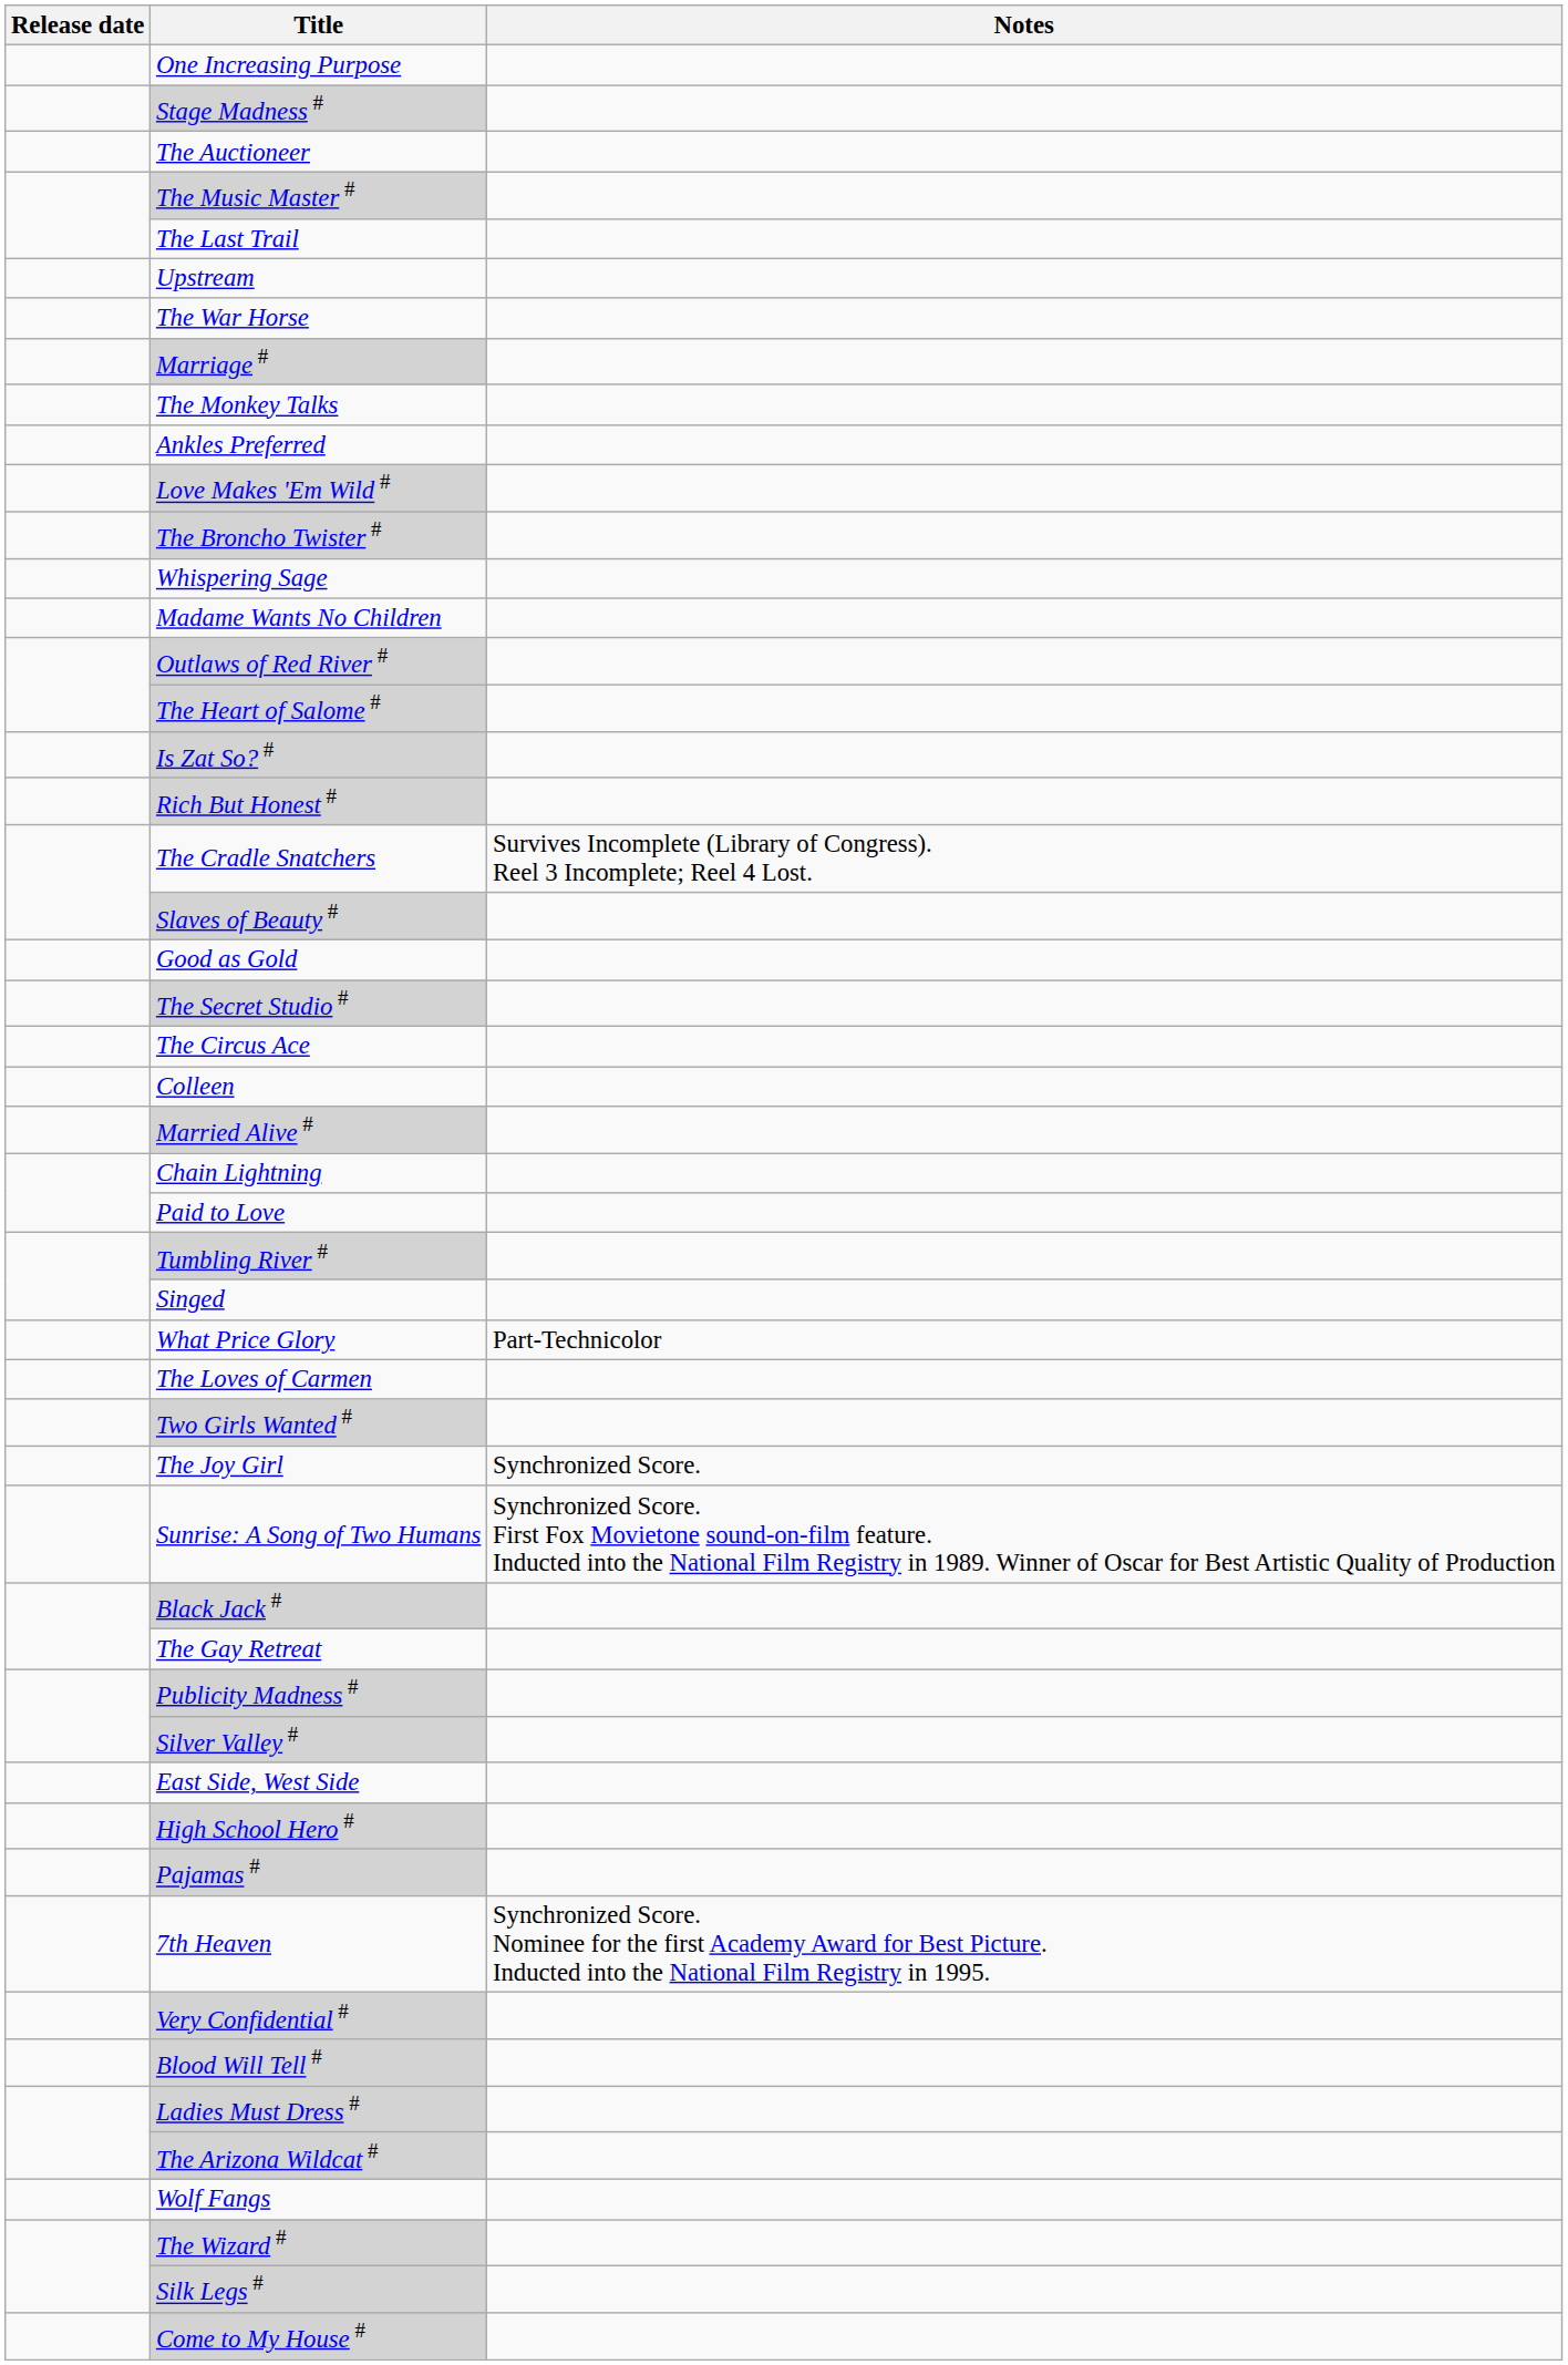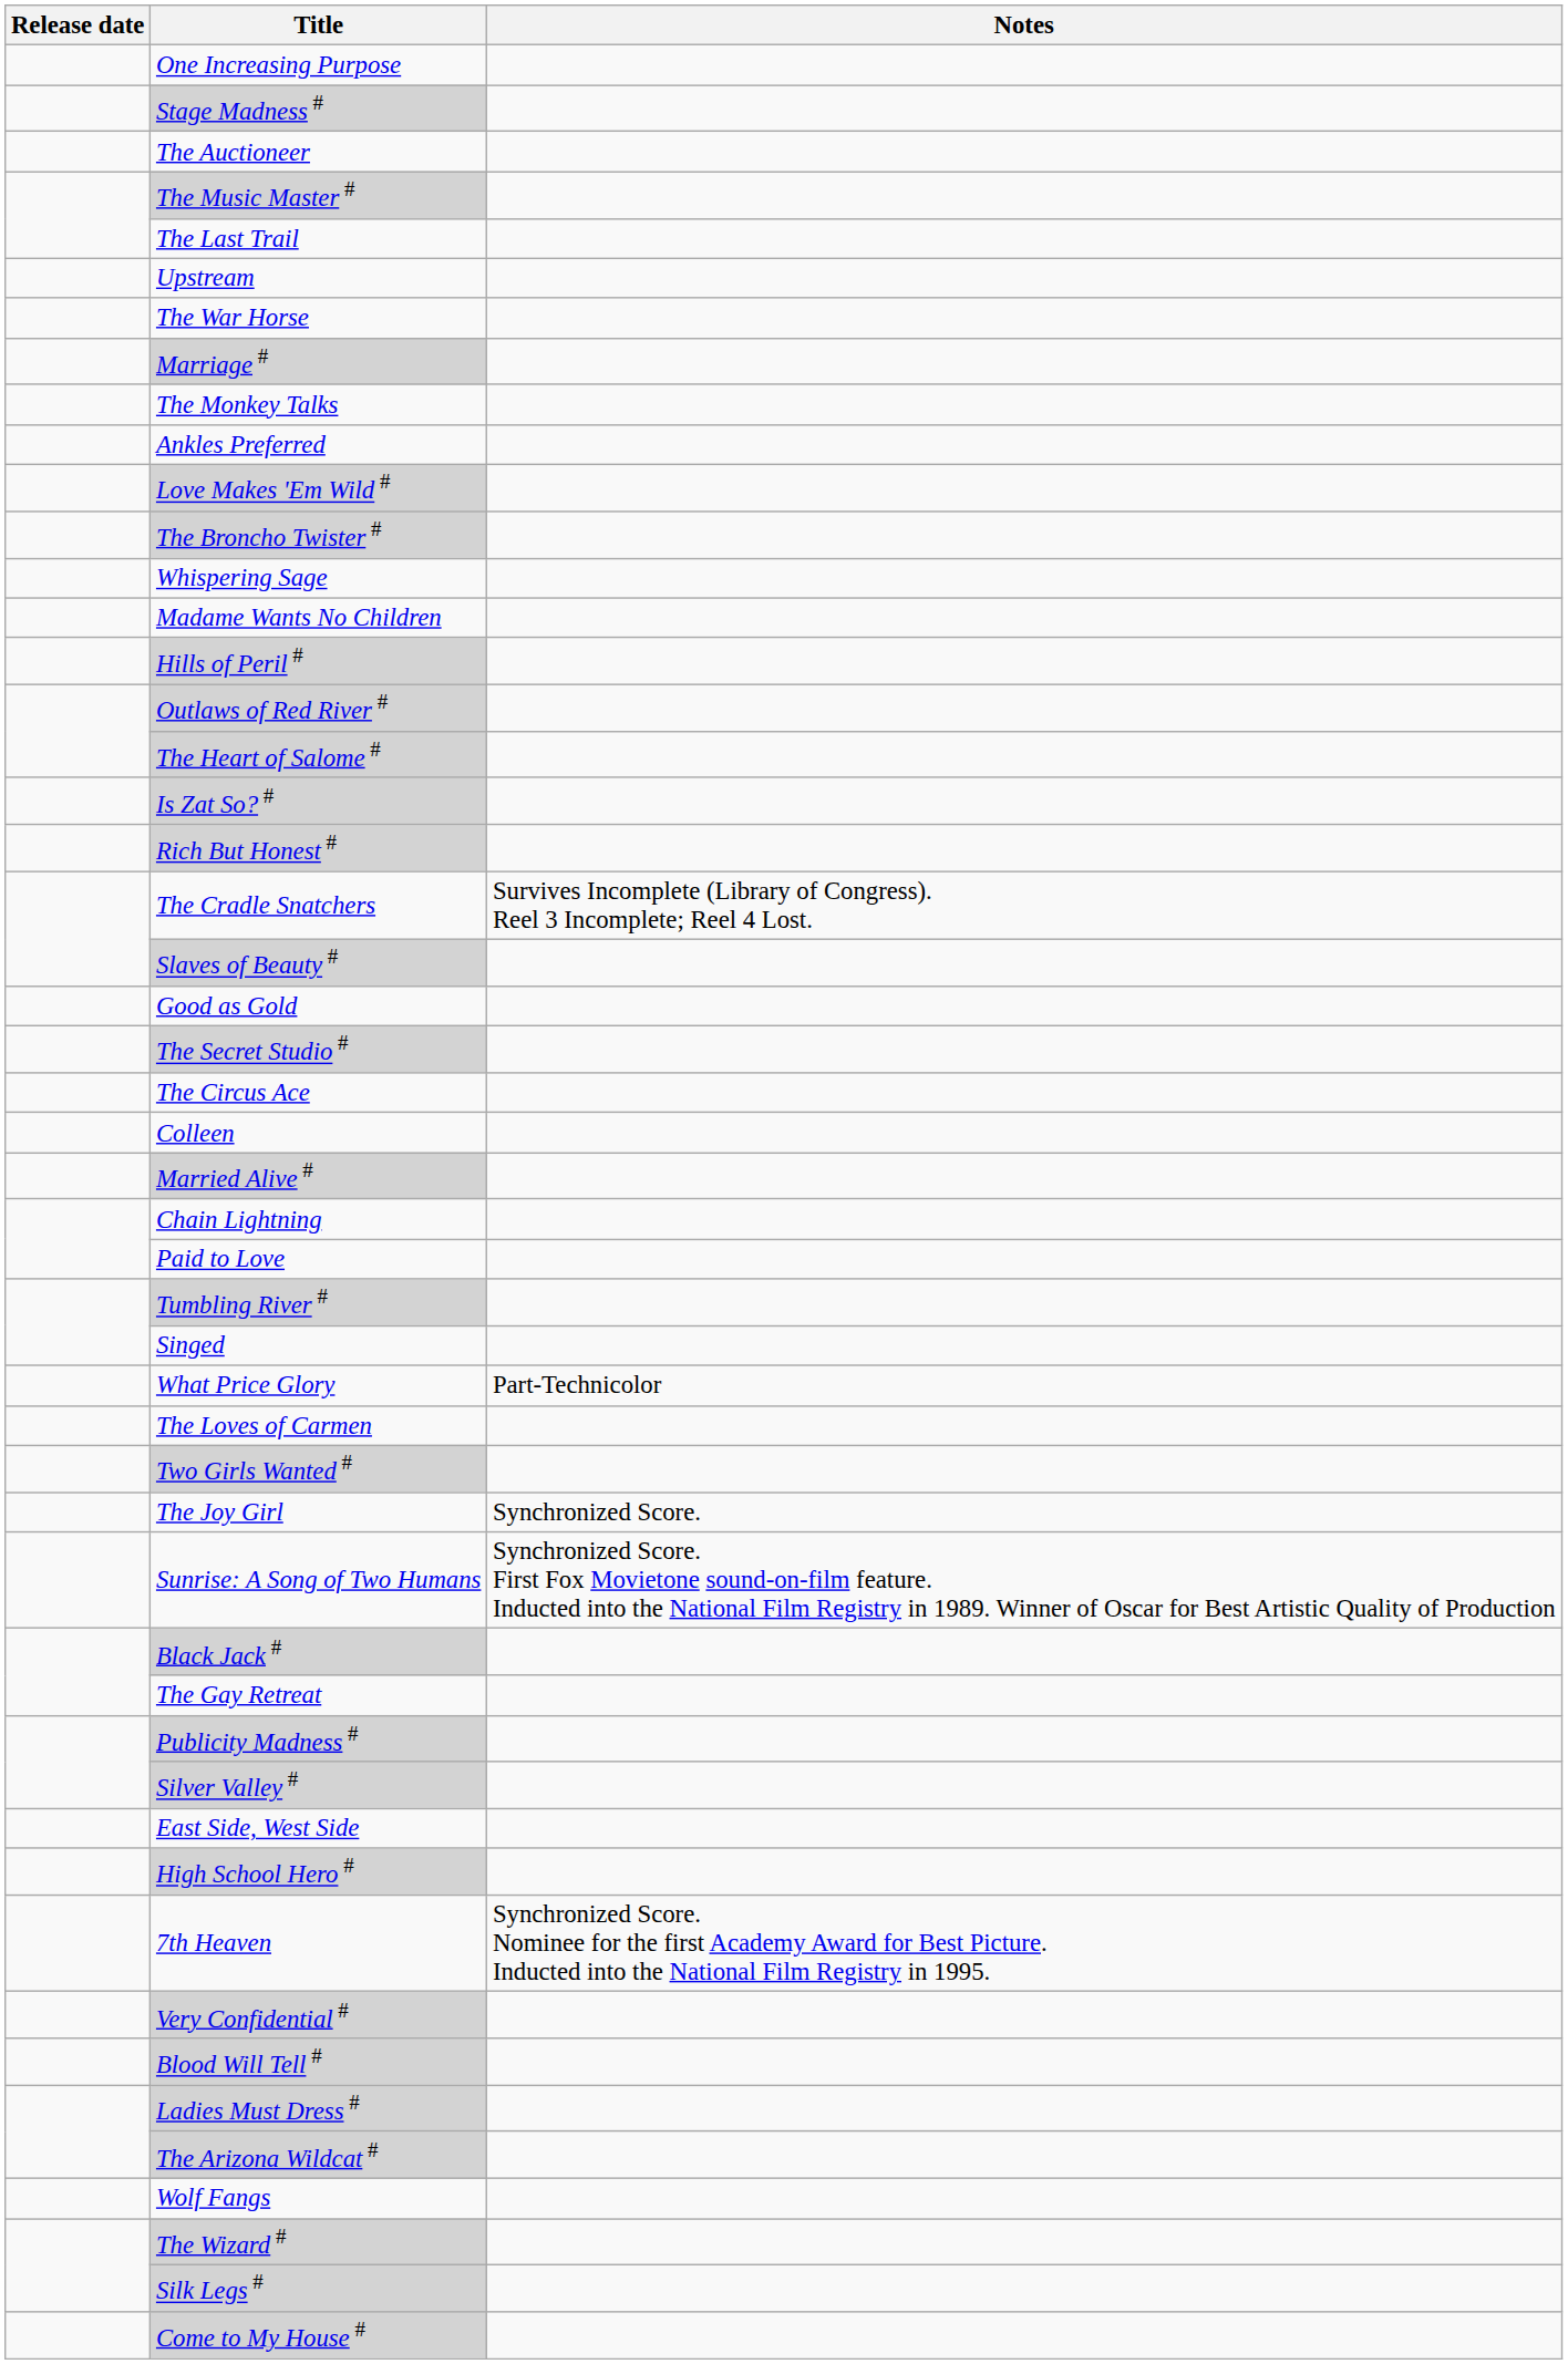 <table class="wikitable sortable">
 <tr>
 <th>Release date</th>
 <th>Title</th>
 <th class="unsortable">Notes</th>
 </tr>
 <tr>
 <td></td>
 <td><em><a href='#'>One Increasing Purpose</a></em></td>
 <td></td>
 </tr>
 <tr>
 <td></td>
 <td bgcolor=lightgray><em><a href='#'>Stage Madness</a></em><sup> #</sup></td>
 <td></td>
 </tr>
 <tr>
 <td></td>
 <td><em><a href='#'>The Auctioneer</a></em></td>
 <td></td>
 </tr>
 <tr>
 <td rowspan="2"></td>
 <td bgcolor=lightgray><em><a href='#'>The Music Master</a></em><sup> #</sup></td>
 <td></td>
 </tr>
 <tr>
 <td><em><a href='#'>The Last Trail</a></em></td>
 <td></td>
 </tr>
 <tr>
 <td></td>
 <td><em><a href='#'>Upstream</a></em></td>
 <td></td>
 </tr>
 <tr>
 <td></td>
 <td><em><a href='#'>The War Horse</a></em></td>
 <td></td>
 </tr>
 <tr>
 <td></td>
 <td bgcolor=lightgray><em><a href='#'>Marriage</a></em><sup> #</sup></td>
 <td></td>
 </tr>
 <tr>
 <td></td>
 <td><em><a href='#'>The Monkey Talks</a></em></td>
 <td></td>
 </tr>
 <tr>
 <td></td>
 <td><em><a href='#'>Ankles Preferred</a></em></td>
 <td></td>
 </tr>
 <tr>
 <td></td>
 <td bgcolor=lightgray><em><a href='#'>Love Makes 'Em Wild</a></em><sup> #</sup></td>
 <td></td>
 </tr>
 <tr>
 <td></td>
 <td bgcolor=lightgray><em><a href='#'>The Broncho Twister</a></em><sup> #</sup></td>
 <td></td>
 </tr>
 <tr>
 <td></td>
 <td><em><a href='#'>Whispering Sage</a></em></td>
 <td></td>
 </tr>
 <tr>
 <td></td>
 <td><em><a href='#'>Madame Wants No Children</a></em></td>
+<td></td>
+</tr>
+<tr>
+<td></td>
+<td bgcolor=lightgray><em><a href='#'>Hills of Peril</a></em><sup> #</sup></td>
 <td></td>
 </tr>
 <tr>
 <td rowspan="2"></td>
 <td bgcolor=lightgray><em><a href='#'>Outlaws of Red River</a></em><sup> #</sup></td>
 <td></td>
 </tr>
 <tr>
 <td bgcolor=lightgray><em><a href='#'>The Heart of Salome</a></em><sup> #</sup></td>
 <td></td>
 </tr>
 <tr>
 <td></td>
 <td bgcolor=lightgray><em><a href='#'>Is Zat So?</a></em><sup> #</sup></td>
 <td></td>
 </tr>
 <tr>
 <td></td>
 <td bgcolor=lightgray><em><a href='#'>Rich But Honest</a></em><sup> #</sup></td>
 <td></td>
 </tr>
 <tr>
 <td rowspan="2"></td>
 <td><em><a href='#'>The Cradle Snatchers</a></em></td>
 <td>Survives Incomplete  (Library of Congress).<br> Reel 3 Incomplete; Reel 4 Lost.</td>
 </tr>
 <tr>
 <td bgcolor=lightgray><em><a href='#'>Slaves of Beauty</a></em><sup> #</sup></td>
 <td></td>
 </tr>
 <tr>
 <td></td>
 <td><em><a href='#'>Good as Gold</a></em></td>
 <td></td>
 </tr>
 <tr>
 <td></td>
 <td bgcolor=lightgray><em><a href='#'>The Secret Studio</a></em><sup> #</sup></td>
 <td></td>
 </tr>
 <tr>
 <td></td>
 <td><em><a href='#'>The Circus Ace</a></em></td>
 <td></td>
 </tr>
 <tr>
 <td></td>
 <td><em><a href='#'>Colleen</a></em></td>
 <td></td>
 </tr>
 <tr>
 <td></td>
 <td bgcolor=lightgray><em><a href='#'>Married Alive</a></em><sup> #</sup></td>
 <td></td>
 </tr>
 <tr>
 <td rowspan="2"></td>
 <td><em><a href='#'>Chain Lightning</a></em></td>
 <td></td>
 </tr>
 <tr>
 <td><em><a href='#'>Paid to Love</a></em></td>
 <td></td>
 </tr>
 <tr>
 <td rowspan="2"></td>
 <td bgcolor=lightgray><em><a href='#'>Tumbling River</a></em><sup> #</sup></td>
 <td></td>
 </tr>
 <tr>
 <td><em><a href='#'>Singed</a></em></td>
 <td></td>
 </tr>
 <tr>
 <td></td>
 <td><em><a href='#'>What Price Glory</a></em></td>
 <td>Part-Technicolor</td>
 </tr>
 <tr>
 <td></td>
 <td><em><a href='#'>The Loves of Carmen</a></em></td>
 <td></td>
 </tr>
 <tr>
 <td></td>
 <td bgcolor=lightgray><em><a href='#'>Two Girls Wanted</a></em><sup> #</sup></td>
 <td></td>
 </tr>
 <tr>
 <td></td>
 <td><em><a href='#'>The Joy Girl</a></em></td>
 <td>Synchronized Score.</td>
 </tr>
 <tr>
 <td></td>
 <td><em><a href='#'>Sunrise: A Song of Two Humans</a></em></td>
 <td>Synchronized Score.<br>First Fox <a href='#'>Movietone</a> <a href='#'>sound-on-film</a> feature.<br>Inducted into the <a href='#'>National Film Registry</a> in 1989. Winner of Oscar for Best Artistic Quality of Production</td>
 </tr>
 <tr>
 <td rowspan="2"></td>
 <td bgcolor=lightgray><em><a href='#'>Black Jack</a></em><sup> #</sup></td>
 <td></td>
 </tr>
 <tr>
 <td><em><a href='#'>The Gay Retreat</a></em></td>
 <td></td>
 </tr>
 <tr>
 <td rowspan="2"></td>
 <td bgcolor=lightgray><em><a href='#'>Publicity Madness</a></em><sup> #</sup></td>
 <td></td>
 </tr>
 <tr>
 <td bgcolor=lightgray><em><a href='#'>Silver Valley</a></em><sup> #</sup></td>
 <td></td>
 </tr>
 <tr>
 <td></td>
 <td><em><a href='#'>East Side, West Side</a></em></td>
 <td></td>
 </tr>
 <tr>
 <td></td>
 <td bgcolor=lightgray><em><a href='#'>High School Hero</a></em><sup> #</sup></td>
 <td></td>
 </tr>
 <tr>
 <td></td>
-<td bgcolor=lightgray><em><a href='#'>Pajamas</a></em><sup> #</sup></td>
-<td></td>
-</tr>
-<tr>
-<td></td>
 <td><em><a href='#'>7th Heaven</a></em></td>
 <td>Synchronized Score.<br>Nominee for the first <a href='#'>Academy Award for Best Picture</a>.<br>Inducted into the <a href='#'>National Film Registry</a> in 1995.</td>
 </tr>
 <tr>
 <td></td>
 <td bgcolor=lightgray><em><a href='#'>Very Confidential</a></em><sup> #</sup></td>
 <td></td>
 </tr>
 <tr>
 <td></td>
 <td bgcolor=lightgray><em><a href='#'>Blood Will Tell</a></em><sup> #</sup></td>
 <td></td>
 </tr>
 <tr>
 <td rowspan="2"></td>
 <td bgcolor=lightgray><em><a href='#'>Ladies Must Dress</a></em><sup> #</sup></td>
 <td></td>
 </tr>
 <tr>
 <td bgcolor=lightgray><em><a href='#'>The Arizona Wildcat</a></em><sup> #</sup></td>
 <td></td>
 </tr>
 <tr>
 <td></td>
 <td><em><a href='#'>Wolf Fangs</a></em></td>
 <td></td>
 </tr>
 <tr>
 <td rowspan="2"></td>
 <td bgcolor=lightgray><em><a href='#'>The Wizard</a></em><sup> #</sup></td>
 <td></td>
 </tr>
 <tr>
 <td bgcolor=lightgray><em><a href='#'>Silk Legs</a></em><sup> #</sup></td>
 <td></td>
 </tr>
 <tr>
 <td></td>
 <td bgcolor=lightgray><em><a href='#'>Come to My House</a></em><sup> #</sup></td>
 <td></td>
 </tr>
 </table>
